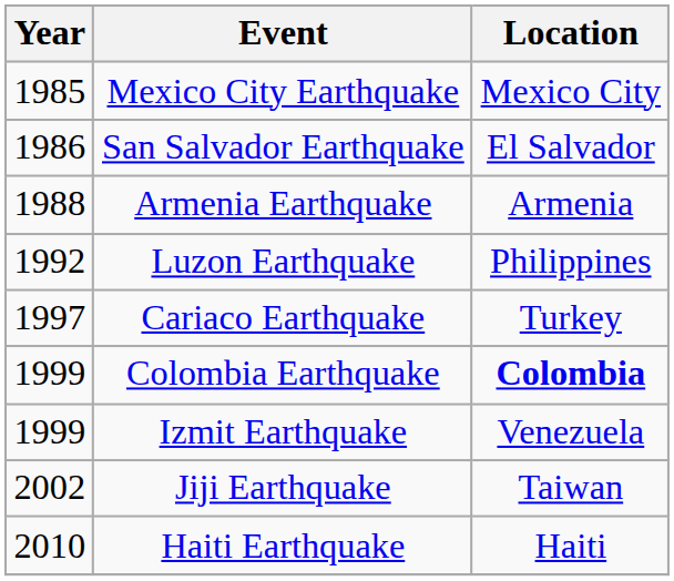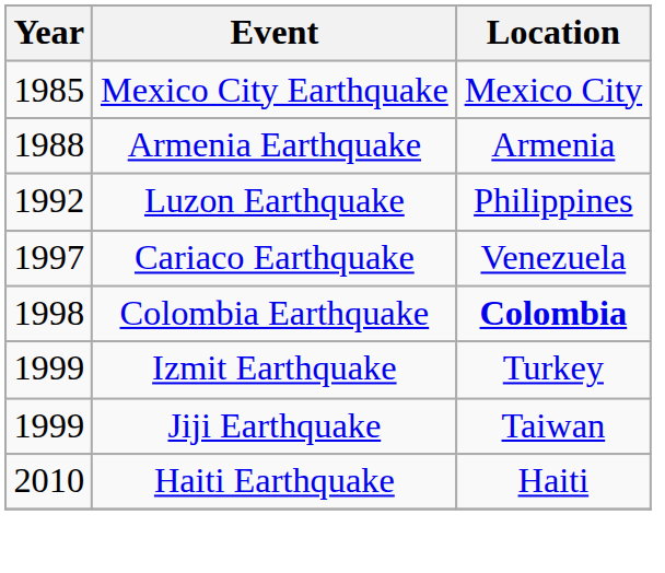 <table class=wikitable style="text-align:center;">
 <tr>
 <th>Year</th>
 <th>Event</th>
 <th>Location</th>
 </tr>
 <tr>
 <td>1985</td>
 <td><a href='#'>Mexico City Earthquake</a></td>
 <td><a href='#'>Mexico City</a></td>
-</tr>
-<tr>
-<td>1986</td>
-<td><a href='#'>San Salvador Earthquake</a></td>
-<td><a href='#'>El Salvador</a></td>
 </tr>
 <tr>
 <td>1988</td>
 <td><a href='#'>Armenia Earthquake</a></td>
 <td><a href='#'>Armenia</a></td>
 </tr>
 <tr>
 <td>1992</td>
 <td><a href='#'>Luzon Earthquake</a></td>
 <td><a href='#'>Philippines</a></td>
 </tr>
 <tr>
 <td>1997</td>
 <td><a href='#'>Cariaco Earthquake</a></td>
-<td><a href='#'>Turkey</a></td>
+<td><a href='#'>Venezuela</a></td>
 </tr>
 <tr>
-<td>1999</td>
+<td>1998</td>
 <td><a href='#'>Colombia Earthquake</a></td>
 <td><strong><a href='#'>Colombia</a></strong></td>
 </tr>
 <tr>
 <td>1999</td>
 <td><a href='#'>Izmit Earthquake</a></td>
-<td><a href='#'>Venezuela</a></td>
+<td><a href='#'>Turkey</a></td>
 </tr>
 <tr>
-<td>2002</td>
+<td>1999</td>
 <td><a href='#'>Jiji Earthquake</a></td>
 <td><a href='#'>Taiwan</a></td>
 </tr>
 <tr>
 <td>2010</td>
 <td><a href='#'>Haiti Earthquake</a></td>
 <td><a href='#'>Haiti</a></td>
 </tr>
 <tr>
 </tr>
 </table>
